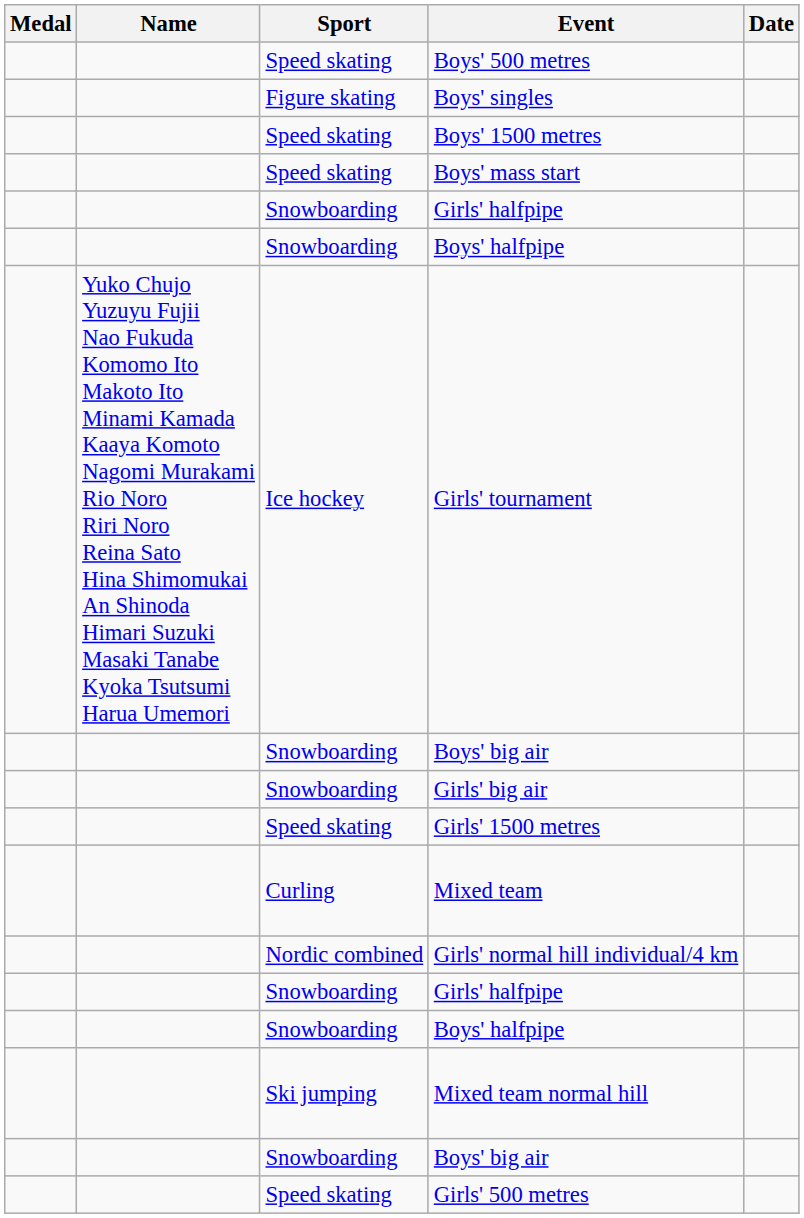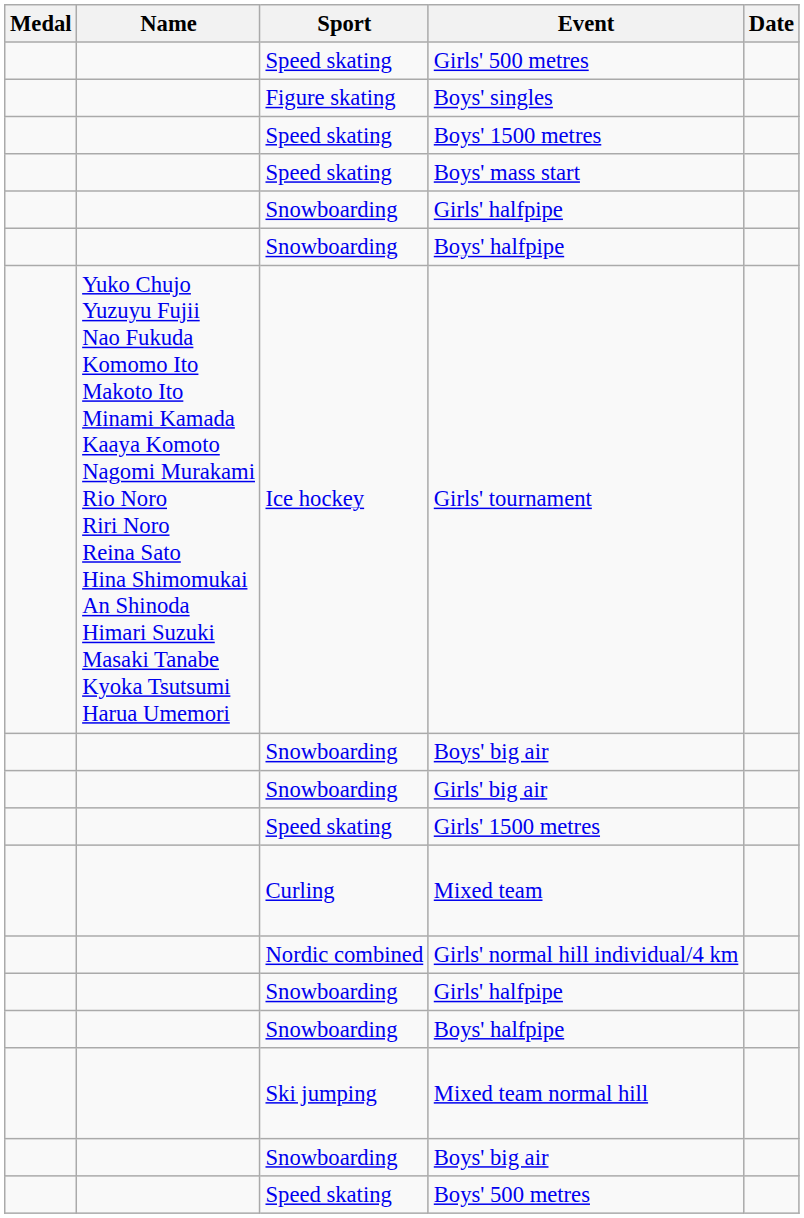 <table class="wikitable sortable" style="font-size:95%;">
 <tr>
 <th>Medal</th>
 <th>Name</th>
 <th>Sport</th>
 <th>Event</th>
 <th>Date</th>
 </tr>
 <tr>
 <td></td>
 <td></td>
 <td><a href='#'>Speed skating</a></td>
-<td><a href='#'>Boys' 500 metres</a></td>
+<td><a href='#'>Girls' 500 metres</a></td>
 <td></td>
 </tr>
 <tr>
 <td></td>
 <td></td>
 <td><a href='#'>Figure skating</a></td>
 <td><a href='#'>Boys' singles</a></td>
 <td></td>
 </tr>
 <tr>
 <td></td>
 <td></td>
 <td><a href='#'>Speed skating</a></td>
 <td><a href='#'>Boys' 1500 metres</a></td>
 <td></td>
 </tr>
 <tr>
 <td></td>
 <td></td>
 <td><a href='#'>Speed skating</a></td>
 <td><a href='#'>Boys' mass start</a></td>
 <td></td>
 </tr>
 <tr>
 <td></td>
 <td></td>
 <td><a href='#'>Snowboarding</a></td>
 <td><a href='#'>Girls' halfpipe</a></td>
 <td></td>
 </tr>
 <tr>
 <td></td>
 <td></td>
 <td><a href='#'>Snowboarding</a></td>
 <td><a href='#'>Boys' halfpipe</a></td>
 <td></td>
 </tr>
 <tr>
 <td></td>
 <td><a href='#'>Yuko Chujo</a><br><a href='#'>Yuzuyu Fujii</a><br><a href='#'>Nao Fukuda</a><br><a href='#'>Komomo Ito</a><br><a href='#'>Makoto Ito</a><br><a href='#'>Minami Kamada</a><br><a href='#'>Kaaya Komoto</a><br><a href='#'>Nagomi Murakami</a><br><a href='#'>Rio Noro</a><br><a href='#'>Riri Noro</a><br><a href='#'>Reina Sato</a><br><a href='#'>Hina Shimomukai</a><br><a href='#'>An Shinoda</a><br><a href='#'>Himari Suzuki</a><br><a href='#'>Masaki Tanabe</a><br><a href='#'>Kyoka Tsutsumi</a><br><a href='#'>Harua Umemori</a></td>
 <td><a href='#'>Ice hockey</a></td>
 <td><a href='#'>Girls' tournament</a></td>
 <td></td>
 </tr>
 <tr>
 <td></td>
 <td></td>
 <td><a href='#'>Snowboarding</a></td>
 <td><a href='#'>Boys' big air</a></td>
 <td></td>
 </tr>
 <tr>
 <td></td>
 <td></td>
 <td><a href='#'>Snowboarding</a></td>
 <td><a href='#'>Girls' big air</a></td>
 <td></td>
 </tr>
 <tr>
 <td></td>
 <td></td>
 <td><a href='#'>Speed skating</a></td>
 <td><a href='#'>Girls' 1500 metres</a></td>
 <td></td>
 </tr>
 <tr>
 <td></td>
 <td><br><br><br></td>
 <td><a href='#'>Curling</a></td>
 <td><a href='#'>Mixed team</a></td>
 <td></td>
 </tr>
 <tr>
 <td></td>
 <td></td>
 <td><a href='#'>Nordic combined</a></td>
 <td><a href='#'>Girls' normal hill individual/4 km</a></td>
 <td></td>
 </tr>
 <tr>
 <td></td>
 <td></td>
 <td><a href='#'>Snowboarding</a></td>
 <td><a href='#'>Girls' halfpipe</a></td>
 <td></td>
 </tr>
 <tr>
 <td></td>
 <td></td>
 <td><a href='#'>Snowboarding</a></td>
 <td><a href='#'>Boys' halfpipe</a></td>
 <td></td>
 </tr>
 <tr>
 <td></td>
 <td><br><br><br></td>
 <td><a href='#'>Ski jumping</a></td>
 <td><a href='#'>Mixed team normal hill</a></td>
 <td></td>
 </tr>
 <tr>
 <td></td>
 <td></td>
 <td><a href='#'>Snowboarding</a></td>
 <td><a href='#'>Boys' big air</a></td>
 <td></td>
 </tr>
 <tr>
 <td></td>
 <td></td>
 <td><a href='#'>Speed skating</a></td>
-<td><a href='#'>Girls' 500 metres</a></td>
+<td><a href='#'>Boys' 500 metres</a></td>
 <td></td>
 </tr>
 </table>
